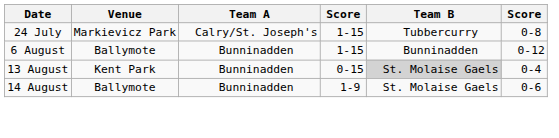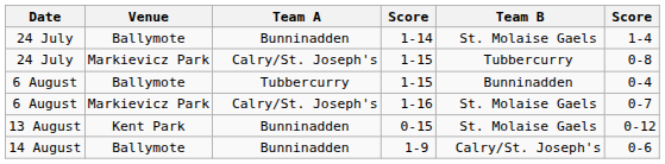 <table class="wikitable">
 <tr>
 <th>Date</th>
 <th>Venue</th>
 <th>Team A</th>
 <th>Score</th>
 <th>Team B</th>
 <th>Score</th>
+</tr>
+<tr align="center">
+<td>24 July</td>
+<td>Ballymote</td>
+<td>  Bunninadden</td>
+<td>  1-14</td>
+<td>  St. Molaise Gaels</td>
+<td>  1-4</td>
 </tr>
 <tr align="center">
 <td>24 July</td>
 <td>Markievicz Park</td>
 <td>  Calry/St. Joseph's</td>
 <td>  1-15</td>
 <td>  Tubbercurry</td>
 <td>  0-8</td>
 </tr>
 <tr align="center">
 <td>6 August</td>
 <td>Ballymote</td>
-<td>  Bunninadden</td>
+<td>  Tubbercurry</td>
 <td>  1-15</td>
 <td>  Bunninadden</td>
-<td>  0-12</td>
+<td>  0-4</td>
+</tr>
+<tr align="center">
+<td>6 August</td>
+<td>Markievicz Park</td>
+<td>  Calry/St. Joseph's</td>
+<td>  1-16</td>
+<td>  St. Molaise Gaels</td>
+<td>  0-7</td>
 </tr>
 <tr align="center">
 <td>13 August</td>
 <td>Kent Park</td>
 <td>  Bunninadden</td>
 <td>  0-15</td>
-<td style="background: lightgrey;">  St. Molaise Gaels</td>
-<td>  0-4</td>
+<td>  St. Molaise Gaels</td>
+<td>  0-12</td>
 </tr>
 <tr align="center">
 <td>14 August</td>
 <td>Ballymote</td>
 <td>  Bunninadden</td>
 <td>  1-9</td>
-<td>  St. Molaise Gaels</td>
+<td>  Calry/St. Joseph's</td>
 <td>  0-6</td>
 </tr>
 </table>
